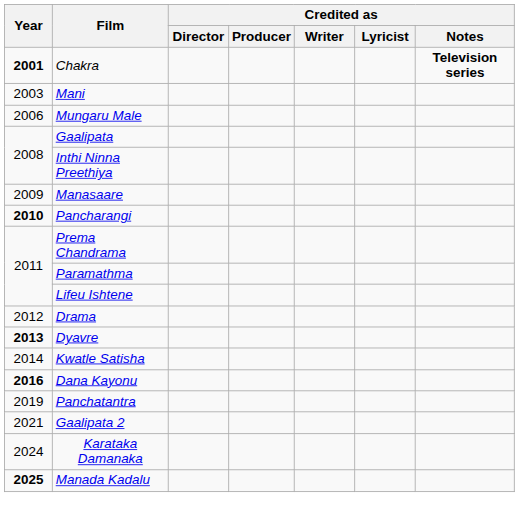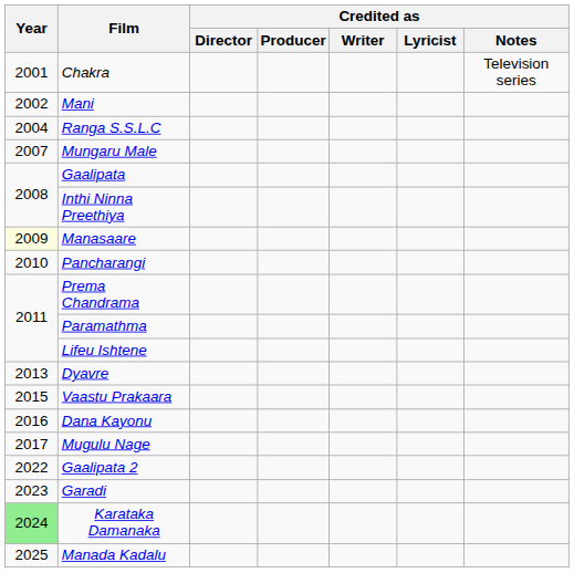 <table class="wikitable sortable">
 <tr>
 <th scope="col" rowspan="2" style="width:50px;">Year</th>
 <th scope="col" rowspan="2">Film</th>
 <th colspan="5">Credited as</th>
 </tr>
 <tr>
 <th scope="col" width=65>Director</th>
 <th scope="col" width=65>Producer</th>
 <th scope="col" width=65>Writer</th>
 <th scope="col" width=65>Lyricist</th>
 <th scope="col" class="unsortable">Notes</th>
 </tr>
 <tr style="text-align:center;">
-<td><strong>2001</strong></td>
+<td>2001</td>
 <td style="text-align:left;"><em>Chakra</em></td>
 <td></td>
 <td></td>
 <td></td>
 <td></td>
-<td><strong>Television series</strong></td>
+<td>Television series</td>
 </tr>
 <tr style="text-align:center;">
-<td>2003</td>
+<td>2002</td>
 <td style="text-align:left;"><em><a href='#'>Mani</a></em></td>
 <td></td>
 <td></td>
 <td></td>
 <td></td>
 <td style="text-align:left;"></td>
 </tr>
 <tr style="text-align:center;">
-<td>2006</td>
+<td>2004</td>
+<td style="text-align:left;"><em><a href='#'>Ranga S.S.L.C</a></em></td>
+<td></td>
+<td></td>
+<td></td>
+<td></td>
+<td style="text-align:left;"></td>
+</tr>
+<tr style="text-align:center;">
+<td>2007</td>
 <td style="text-align:left;"><em><a href='#'>Mungaru Male</a></em></td>
 <td></td>
 <td></td>
 <td></td>
 <td></td>
 <td></td>
 </tr>
 <tr style="text-align:center;">
 <td rowspan="2">2008</td>
 <td style="text-align:left;"><em><a href='#'>Gaalipata</a></em></td>
 <td></td>
 <td></td>
 <td></td>
 <td></td>
 <td></td>
 </tr>
 <tr style="text-align:center;">
 <td style="text-align:left;"><em><a href='#'>Inthi Ninna Preethiya</a></em></td>
 <td></td>
 <td></td>
 <td></td>
 <td></td>
 <td></td>
 </tr>
 <tr style="text-align:center;">
-<td>2009</td>
+<td style="background: lightyellow;">2009</td>
 <td style="text-align:left;"><em><a href='#'>Manasaare</a></em></td>
 <td></td>
 <td></td>
 <td></td>
 <td></td>
 <td></td>
 </tr>
 <tr style="text-align:center;">
-<td><strong>2010</strong></td>
+<td>2010</td>
 <td style="text-align:left;"><em><a href='#'>Pancharangi</a></em></td>
 <td></td>
 <td></td>
 <td></td>
 <td></td>
 <td></td>
 </tr>
 <tr style="text-align:center;">
 <td rowspan="3">2011</td>
 <td style="text-align:left;"><em><a href='#'>Prema Chandrama</a></em></td>
 <td></td>
 <td></td>
 <td></td>
 <td></td>
 <td></td>
 </tr>
 <tr style="text-align:center;">
 <td style="text-align:left;"><em><a href='#'>Paramathma</a></em></td>
 <td></td>
 <td></td>
 <td></td>
 <td></td>
 <td></td>
 </tr>
 <tr style="text-align:center;">
 <td style="text-align:left;"><em><a href='#'>Lifeu Ishtene</a></em></td>
 <td></td>
 <td></td>
 <td></td>
 <td></td>
 <td></td>
 </tr>
 <tr style="text-align:center;">
-<td>2012</td>
-<td style="text-align:left;"><em><a href='#'>Drama</a></em></td>
-<td></td>
-<td></td>
-<td></td>
-<td></td>
-<td></td>
-</tr>
-<tr style="text-align:center;">
-<td><strong>2013</strong></td>
+<td>2013</td>
 <td style="text-align:left;"><em><a href='#'>Dyavre</a></em></td>
 <td></td>
 <td></td>
 <td></td>
 <td></td>
 <td></td>
 </tr>
 <tr style="text-align:center;">
-<td>2014</td>
-<td style="text-align:left;"><em><a href='#'>Kwatle Satisha</a></em></td>
+<td>2015</td>
+<td style="text-align:left;"><em><a href='#'>Vaastu Prakaara</a></em></td>
 <td></td>
 <td></td>
 <td></td>
 <td></td>
 <td></td>
 </tr>
 <tr style="text-align:center;">
-<td><strong>2016</strong></td>
+<td>2016</td>
 <td style="text-align:left;"><em><a href='#'>Dana Kayonu</a></em></td>
 <td></td>
 <td></td>
 <td></td>
 <td></td>
 <td></td>
 </tr>
 <tr style="text-align:center;">
-<td>2019</td>
-<td style="text-align:left;"><em><a href='#'>Panchatantra</a></em></td>
+<td>2017</td>
+<td style="text-align:left;"><em><a href='#'>Mugulu Nage</a></em></td>
 <td></td>
 <td></td>
 <td></td>
 <td></td>
 <td></td>
 </tr>
 <tr style="text-align:center;">
-<td>2021</td>
+<td>2022</td>
 <td style="text-align:left;"><em><a href='#'>Gaalipata 2</a></em></td>
 <td></td>
 <td></td>
 <td></td>
 <td></td>
 <td></td>
 </tr>
 <tr style="text-align:center;">
-<td>2024</td>
+<td>2023</td>
+<td style="text-align:left;"><em><a href='#'>Garadi</a></em></td>
+<td></td>
+<td></td>
+<td></td>
+<td></td>
+<td></td>
+</tr>
+<tr style="text-align:center;">
+<td style="background: lightgreen;">2024</td>
 <td><em><a href='#'>Karataka Damanaka</a></em></td>
 <td></td>
 <td></td>
 <td></td>
 <td></td>
 <td></td>
 </tr>
 <tr style="text-align:center;">
-<td><strong>2025</strong></td>
+<td>2025</td>
 <td style="text-align:left;"><em><a href='#'>Manada Kadalu</a></em></td>
 <td></td>
 <td></td>
 <td></td>
 <td></td>
 <td></td>
 </tr>
 </table>
